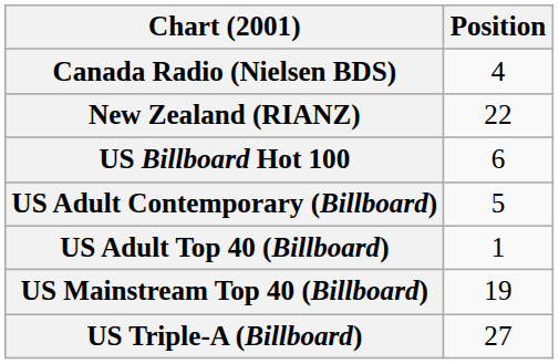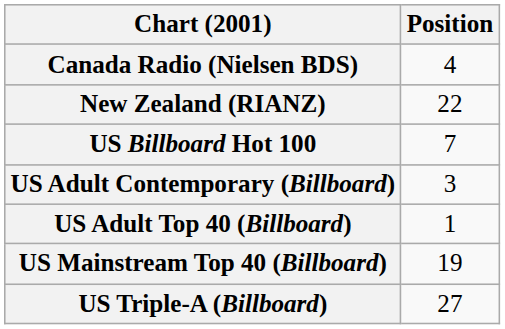 <table class="wikitable sortable plainrowheaders" style="text-align:center">
 <tr>
 <th>Chart (2001)</th>
 <th>Position</th>
 </tr>
 <tr>
 <th scope="row">Canada Radio (Nielsen BDS)</th>
 <td>4</td>
 </tr>
 <tr>
 <th scope="row">New Zealand (RIANZ)</th>
 <td>22</td>
 </tr>
 <tr>
 <th scope="row">US <em>Billboard</em> Hot 100</th>
-<td>6</td>
+<td>7</td>
 </tr>
 <tr>
 <th scope="row">US Adult Contemporary (<em>Billboard</em>)</th>
-<td>5</td>
+<td>3</td>
 </tr>
 <tr>
 <th scope="row">US Adult Top 40 (<em>Billboard</em>)</th>
 <td>1</td>
 </tr>
 <tr>
 <th scope="row">US Mainstream Top 40 (<em>Billboard</em>)</th>
 <td>19</td>
 </tr>
 <tr>
 <th scope="row">US Triple-A (<em>Billboard</em>)</th>
 <td>27</td>
 </tr>
 </table>
